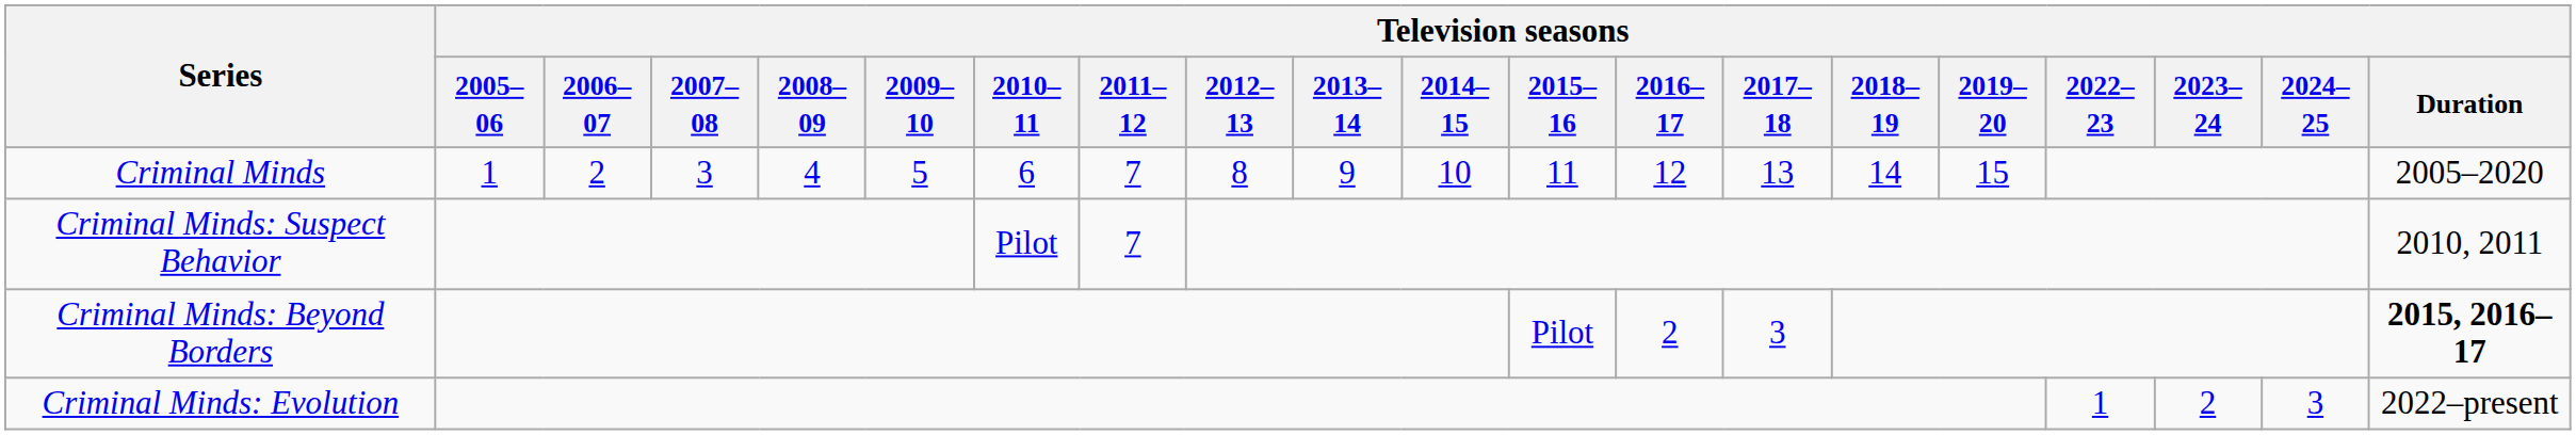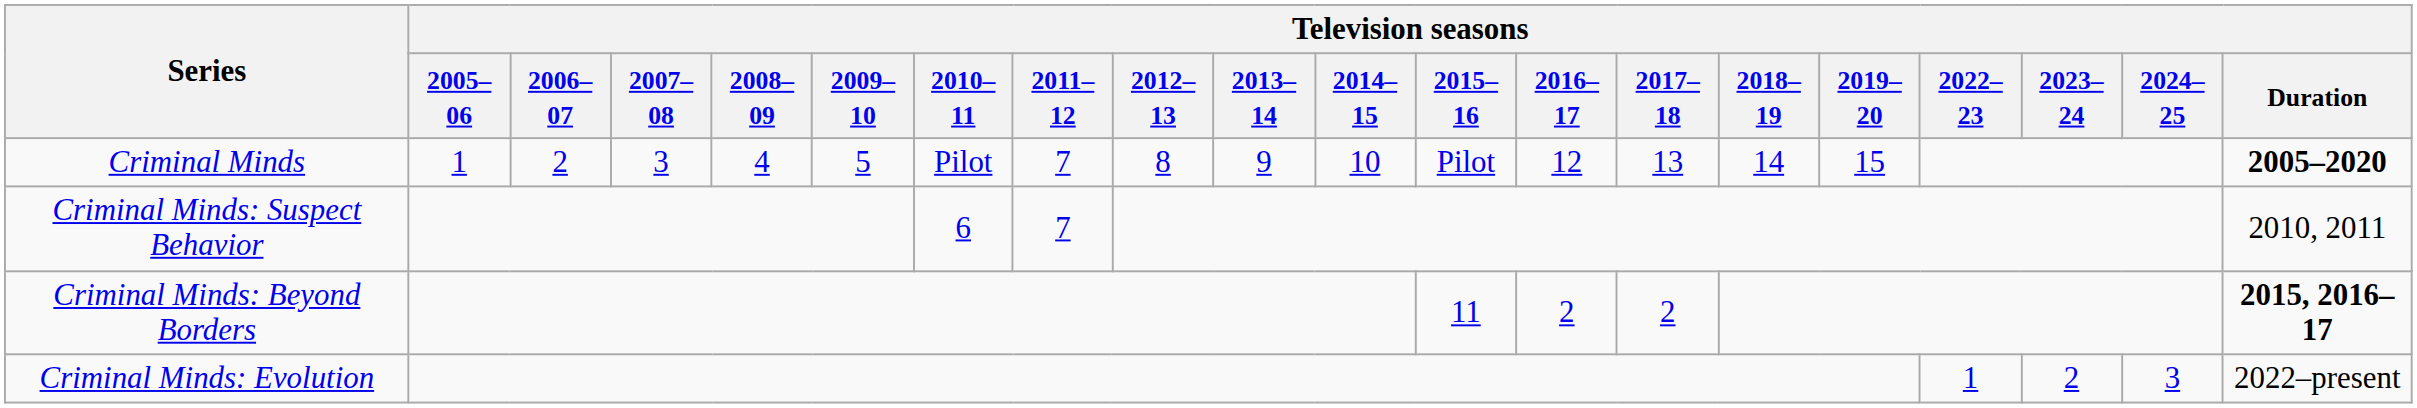 <table class="wikitable plainrowheaders" style="text-align:center;">
 <tr>
 <th scope="col" rowspan="2">Series</th>
 <th scope="col" colspan="19">Television seasons</th>
 </tr>
 <tr>
 <th><small><a href='#'>2005–06</a></small></th>
 <th><small><a href='#'>2006–07</a></small></th>
 <th><small><a href='#'>2007–08</a></small></th>
 <th><small><a href='#'>2008–09</a></small></th>
 <th><small><a href='#'>2009–10</a></small></th>
 <th><small><a href='#'>2010–11</a></small></th>
 <th><small><a href='#'>2011–12</a></small></th>
 <th><small><a href='#'>2012–13</a></small></th>
 <th><small><a href='#'>2013–14</a></small></th>
 <th><small><a href='#'>2014–15</a></small></th>
 <th><small><a href='#'>2015–16</a></small></th>
 <th><small><a href='#'>2016–17</a></small></th>
 <th><small><a href='#'>2017–18</a></small></th>
 <th><small><a href='#'>2018–19</a></small></th>
 <th><small><a href='#'>2019–20</a></small></th>
 <th><small><a href='#'>2022–23</a></small></th>
 <th><small><a href='#'>2023–24</a></small></th>
 <th><small><a href='#'>2024–25</a></small></th>
 <th><small>Duration</small></th>
 </tr>
 <tr>
 <td scope="row" style="text-align:center;"><em><a href='#'>Criminal Minds</a></em></td>
 <td style="text-align:center;"><a href='#'>1</a></td>
 <td style="text-align:center;"><a href='#'>2</a></td>
 <td style="text-align:center;"><a href='#'>3</a></td>
 <td style="text-align:center;"><a href='#'>4</a></td>
 <td style="text-align:center;"><a href='#'>5</a></td>
-<td style="text-align:center;"><a href='#'>6</a></td>
+<td style="text-align:center;"><a href='#'>Pilot</a></td>
 <td style="text-align:center;"><a href='#'>7</a></td>
 <td style="text-align:center;"><a href='#'>8</a></td>
 <td style="text-align:center;"><a href='#'>9</a></td>
 <td style="text-align:center;"><a href='#'>10</a></td>
-<td style="text-align:center;"><a href='#'>11</a></td>
+<td style="text-align:center;"><a href='#'>Pilot</a></td>
 <td style="text-align:center;"><a href='#'>12</a></td>
 <td style="text-align:center;"><a href='#'>13</a></td>
 <td style="text-align:center;"><a href='#'>14</a></td>
 <td style="text-align:center;"><a href='#'>15</a></td>
 <td colspan="3"></td>
-<td>2005–2020</td>
+<td><strong>2005–2020</strong></td>
 </tr>
 <tr>
 <td scope="row" style="text-align:center;"><em><a href='#'>Criminal Minds: Suspect Behavior</a></em></td>
 <td colspan="5"></td>
-<td style="text-align:center;"><a href='#'>Pilot</a></td>
+<td style="text-align:center;"><a href='#'>6</a></td>
 <td style="text-align:center;"><a href='#'>7</a></td>
 <td colspan="11"></td>
 <td>2010, 2011</td>
 </tr>
 <tr>
 <td scope="row" style="text-align:center;"><em><a href='#'>Criminal Minds: Beyond Borders</a></em></td>
 <td colspan="10"></td>
-<td style="text-align:center;"><a href='#'>Pilot</a></td>
+<td style="text-align:center;"><a href='#'>11</a></td>
 <td style="text-align:center;"><a href='#'>2</a></td>
-<td style="text-align:center;"><a href='#'>3</a></td>
+<td style="text-align:center;"><a href='#'>2</a></td>
 <td colspan="5"></td>
 <td><strong>2015, 2016–17</strong></td>
 </tr>
 <tr>
 <td scope="row" style="text-align:center;"><em><a href='#'>Criminal Minds: Evolution</a></em></td>
 <td colspan="15"></td>
 <td style="text-align:center;"><a href='#'>1</a></td>
 <td style="text-align:center;"><a href='#'>2</a></td>
 <td style="text-align:center;"><a href='#'>3</a></td>
 <td>2022–present</td>
 </tr>
 </table>
